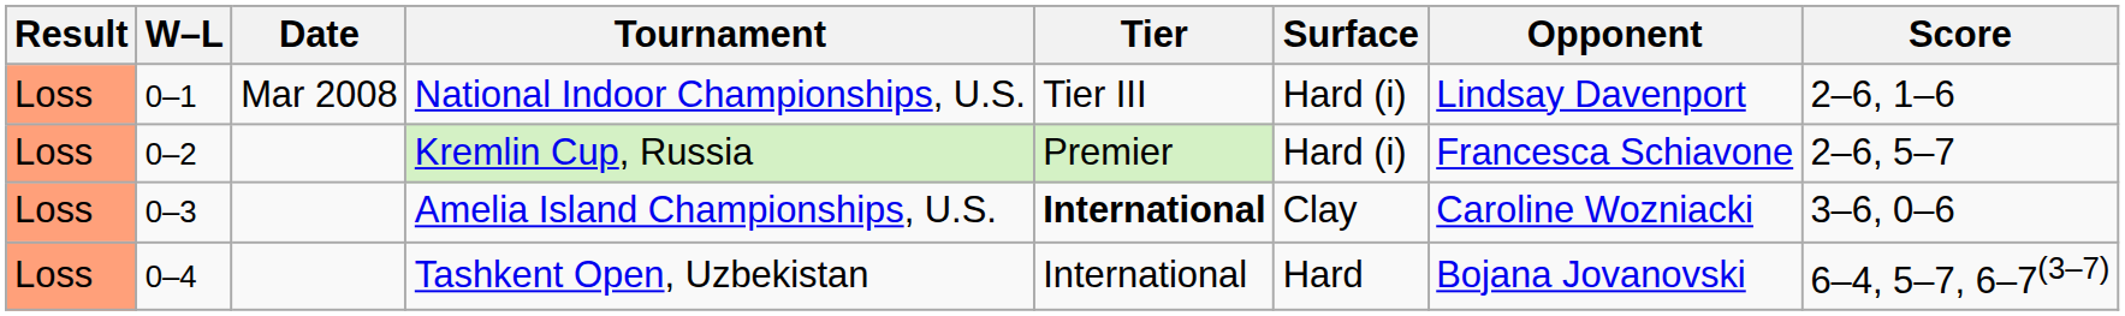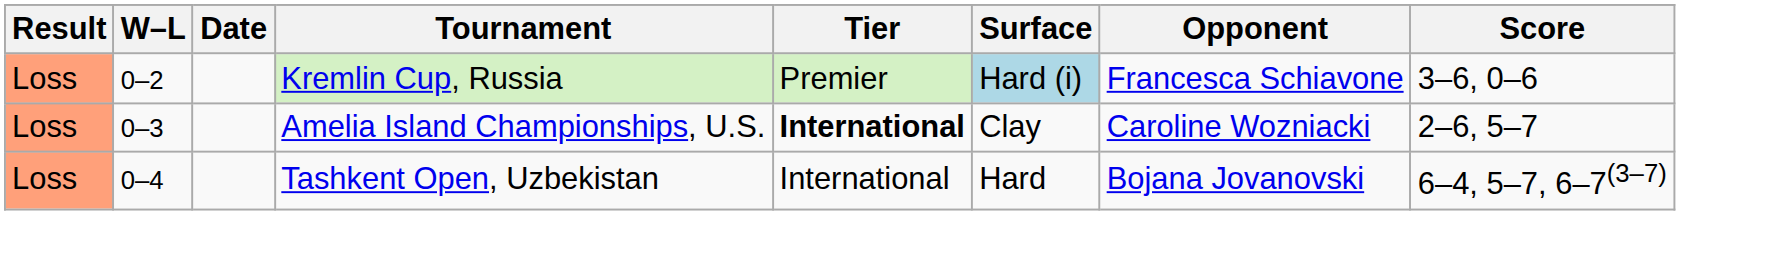 <table class="sortable wikitable">
 <tr>
 <th>Result</th>
 <th class="unsortable">W–L</th>
 <th>Date</th>
 <th>Tournament</th>
 <th>Tier</th>
 <th>Surface</th>
 <th>Opponent</th>
 <th class="unsortable">Score</th>
 </tr>
 <tr>
 <td bgcolor=FFA07A>Loss</td>
-<td><small>0–1</small></td>
-<td>Mar 2008</td>
-<td><a href='#'>National Indoor Championships</a>, U.S.</td>
-<td>Tier III</td>
-<td>Hard (i)</td>
-<td> <a href='#'>Lindsay Davenport</a></td>
-<td>2–6, 1–6</td>
-</tr>
-<tr>
-<td bgcolor=FFA07A>Loss</td>
 <td><small>0–2</small></td>
 <td><a href='#'></a></td>
 <td bgcolor=#d4f1c5><a href='#'>Kremlin Cup</a>, Russia</td>
 <td bgcolor=#d4f1c5>Premier</td>
-<td>Hard (i)</td>
+<td style="background: lightblue;">Hard (i)</td>
 <td> <a href='#'>Francesca Schiavone</a></td>
-<td>2–6, 5–7</td>
+<td>3–6, 0–6</td>
 </tr>
 <tr>
 <td bgcolor=FFA07A>Loss</td>
 <td><small>0–3</small></td>
 <td><a href='#'></a></td>
 <td><a href='#'>Amelia Island Championships</a>, U.S.</td>
 <td><strong>International</strong></td>
 <td>Clay</td>
 <td> <a href='#'>Caroline Wozniacki</a></td>
-<td>3–6, 0–6</td>
+<td>2–6, 5–7</td>
 </tr>
 <tr>
 <td bgcolor=FFA07A>Loss</td>
 <td><small>0–4</small></td>
 <td><a href='#'></a></td>
 <td><a href='#'>Tashkent Open</a>, Uzbekistan</td>
 <td>International</td>
 <td>Hard</td>
 <td> <a href='#'>Bojana Jovanovski</a></td>
 <td>6–4, 5–7, 6–7<sup>(3–7)</sup></td>
 </tr>
 </table>
